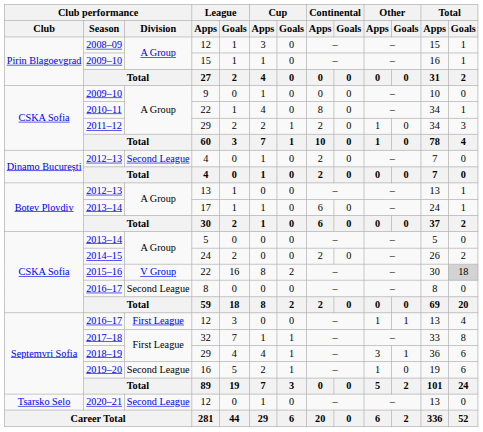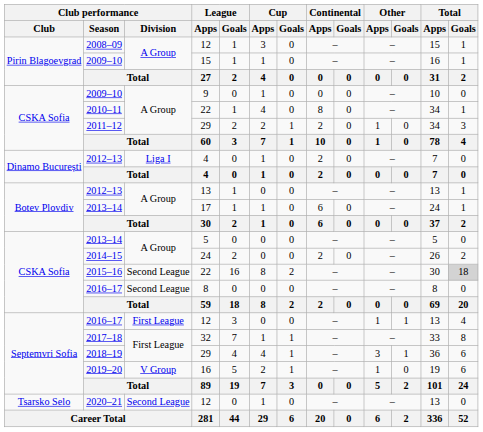 <table class="wikitable" style="text-align: center">
 <tr>
 <th Colspan="3">Club performance</th>
 <th Colspan="2">League</th>
 <th Colspan="2">Cup</th>
 <th Colspan="2">Continental</th>
 <th Colspan="2">Other</th>
 <th Colspan="3">Total</th>
 </tr>
 <tr>
 <th>Club</th>
 <th>Season</th>
 <th>Division</th>
 <th>Apps</th>
 <th>Goals</th>
 <th>Apps</th>
 <th>Goals</th>
 <th>Apps</th>
 <th>Goals</th>
 <th>Apps</th>
 <th>Goals</th>
 <th>Apps</th>
 <th>Goals</th>
 </tr>
 <tr>
 <td rowspan="3"><a href='#'>Pirin Blagoevgrad</a></td>
 <td><a href='#'>2008–09</a></td>
 <td rowspan="2"><a href='#'>A Group</a></td>
 <td>12</td>
 <td>1</td>
 <td>3</td>
 <td>0</td>
 <td colspan="2">–</td>
 <td colspan="2">–</td>
 <td>15</td>
 <td>1</td>
 </tr>
 <tr>
 <td><a href='#'>2009–10</a></td>
 <td>15</td>
 <td>1</td>
 <td>1</td>
 <td>0</td>
 <td colspan="2">–</td>
 <td colspan="2">–</td>
 <td>16</td>
 <td>1</td>
 </tr>
 <tr>
 <th colspan="2">Total</th>
 <th>27</th>
 <th>2</th>
 <th>4</th>
 <th>0</th>
 <th>0</th>
 <th>0</th>
 <th>0</th>
 <th>0</th>
 <th>31</th>
 <th>2</th>
 </tr>
 <tr>
 <td rowspan="4"><a href='#'>CSKA Sofia</a></td>
 <td><a href='#'>2009–10</a></td>
 <td rowspan="3">A Group</td>
 <td>9</td>
 <td>0</td>
 <td>1</td>
 <td>0</td>
 <td>0</td>
 <td>0</td>
 <td colspan="2">–</td>
 <td>10</td>
 <td>0</td>
 </tr>
 <tr>
 <td><a href='#'>2010–11</a></td>
 <td>22</td>
 <td>1</td>
 <td>4</td>
 <td>0</td>
 <td>8</td>
 <td>0</td>
 <td colspan="2">–</td>
 <td>34</td>
 <td>1</td>
 </tr>
 <tr>
 <td><a href='#'>2011–12</a></td>
 <td>29</td>
 <td>2</td>
 <td>2</td>
 <td>1</td>
 <td>2</td>
 <td>0</td>
 <td>1</td>
 <td>0</td>
 <td>34</td>
 <td>3</td>
 </tr>
 <tr>
 <th colspan="2">Total</th>
 <th>60</th>
 <th>3</th>
 <th>7</th>
 <th>1</th>
 <th>10</th>
 <th>0</th>
 <th>1</th>
 <th>0</th>
 <th>78</th>
 <th>4</th>
 </tr>
 <tr>
 <td rowspan="2"><a href='#'>Dinamo București</a></td>
 <td><a href='#'>2012–13</a></td>
-<td rowspan="1"><a href='#'>Second League</a></td>
+<td rowspan="1"><a href='#'>Liga I</a></td>
 <td>4</td>
 <td>0</td>
 <td>1</td>
 <td>0</td>
 <td>2</td>
 <td>0</td>
 <td colspan="2">–</td>
 <td>7</td>
 <td>0</td>
 </tr>
 <tr>
 <th colspan="2">Total</th>
 <th>4</th>
 <th>0</th>
 <th>1</th>
 <th>0</th>
 <th>2</th>
 <th>0</th>
 <th>0</th>
 <th>0</th>
 <th>7</th>
 <th>0</th>
 </tr>
 <tr>
 <td rowspan="3"><a href='#'>Botev Plovdiv</a></td>
 <td><a href='#'>2012–13</a></td>
 <td rowspan="2">A Group</td>
 <td>13</td>
 <td>1</td>
 <td>0</td>
 <td>0</td>
 <td colspan="2">–</td>
 <td colspan="2">–</td>
 <td>13</td>
 <td>1</td>
 </tr>
 <tr>
 <td><a href='#'>2013–14</a></td>
 <td>17</td>
 <td>1</td>
 <td>1</td>
 <td>0</td>
 <td>6</td>
 <td>0</td>
 <td colspan="2">–</td>
 <td>24</td>
 <td>1</td>
 </tr>
 <tr>
 <th colspan="2">Total</th>
 <th>30</th>
 <th>2</th>
 <th>1</th>
 <th>0</th>
 <th>6</th>
 <th>0</th>
 <th>0</th>
 <th>0</th>
 <th>37</th>
 <th>2</th>
 </tr>
 <tr>
 <td rowspan="5"><a href='#'>CSKA Sofia</a></td>
 <td><a href='#'>2013–14</a></td>
 <td rowspan="2">A Group</td>
 <td>5</td>
 <td>0</td>
 <td>0</td>
 <td>0</td>
 <td colspan="2">–</td>
 <td colspan="2">–</td>
 <td>5</td>
 <td>0</td>
 </tr>
 <tr>
 <td><a href='#'>2014–15</a></td>
 <td>24</td>
 <td>2</td>
 <td>0</td>
 <td>0</td>
 <td>2</td>
 <td>0</td>
 <td colspan="2">–</td>
 <td>26</td>
 <td>2</td>
 </tr>
 <tr>
 <td><a href='#'>2015–16</a></td>
-<td rowspan="1"><a href='#'>V Group</a></td>
+<td rowspan="1">Second League</td>
 <td>22</td>
 <td>16</td>
 <td>8</td>
 <td>2</td>
 <td colspan="2">–</td>
 <td colspan="2">–</td>
 <td>30</td>
 <td style="background: lightgrey;">18</td>
 </tr>
 <tr>
 <td><a href='#'>2016–17</a></td>
 <td rowspan="1">Second League</td>
 <td>8</td>
 <td>0</td>
 <td>0</td>
 <td>0</td>
 <td colspan="2">–</td>
 <td colspan="2">–</td>
 <td>8</td>
 <td>0</td>
 </tr>
 <tr>
 <th colspan="2">Total</th>
 <th>59</th>
 <th>18</th>
 <th>8</th>
 <th>2</th>
 <th>2</th>
 <th>0</th>
 <th>0</th>
 <th>0</th>
 <th>69</th>
 <th>20</th>
 </tr>
 <tr>
 <td rowspan="5"><a href='#'>Septemvri Sofia</a></td>
 <td><a href='#'>2016–17</a></td>
 <td rowspan="1"><a href='#'>First League</a></td>
 <td>12</td>
 <td>3</td>
 <td>0</td>
 <td>0</td>
 <td colspan="2">–</td>
 <td>1</td>
 <td>1</td>
 <td>13</td>
 <td>4</td>
 </tr>
 <tr>
 <td><a href='#'>2017–18</a></td>
 <td rowspan="2">First League</td>
 <td>32</td>
 <td>7</td>
 <td>1</td>
 <td>1</td>
 <td colspan="2">–</td>
 <td colspan="2">–</td>
 <td>33</td>
 <td>8</td>
 </tr>
 <tr>
 <td><a href='#'>2018–19</a></td>
 <td>29</td>
 <td>4</td>
 <td>4</td>
 <td>1</td>
 <td colspan="2">–</td>
 <td>3</td>
 <td>1</td>
 <td>36</td>
 <td>6</td>
 </tr>
 <tr>
 <td><a href='#'>2019–20</a></td>
-<td rowspan="1">Second League</td>
+<td rowspan="1"><a href='#'>V Group</a></td>
 <td>16</td>
 <td>5</td>
 <td>2</td>
 <td>1</td>
 <td colspan="2">–</td>
 <td>1</td>
 <td>0</td>
 <td>19</td>
 <td>6</td>
 </tr>
 <tr>
 <th colspan=2>Total</th>
 <th>89</th>
 <th>19</th>
 <th>7</th>
 <th>3</th>
 <th>0</th>
 <th>0</th>
 <th>5</th>
 <th>2</th>
 <th>101</th>
 <th>24</th>
 </tr>
 <tr>
 <td rowspan="1"><a href='#'>Tsarsko Selo</a></td>
 <td><a href='#'>2020–21</a></td>
 <td rowspan="1"><a href='#'>Second League</a></td>
 <td>12</td>
 <td>0</td>
 <td>1</td>
 <td>0</td>
 <td colspan="2">–</td>
 <td colspan="2">–</td>
 <td>13</td>
 <td>0</td>
 </tr>
 <tr>
 <th colspan=3>Career Total</th>
 <th>281</th>
 <th>44</th>
 <th>29</th>
 <th>6</th>
 <th>20</th>
 <th>0</th>
 <th>6</th>
 <th>2</th>
 <th>336</th>
 <th>52</th>
 </tr>
 </table>
